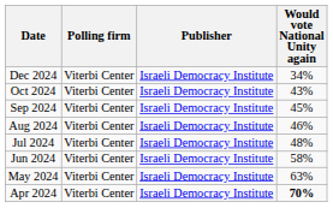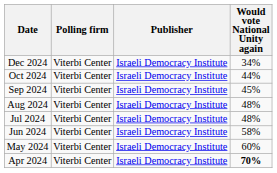 <table class="wikitable sortable" style="text-align:center; font-size:90%; line-height:13px">
 <tr>
 <th>Date</th>
 <th>Polling firm</th>
 <th>Publisher</th>
 <th>Would<br>vote<br>National<br>Unity<br>again</th>
 </tr>
 <tr>
 <td data-sort-value=2024-12>Dec 2024</td>
 <td>Viterbi Center</td>
 <td><a href='#'>Israeli Democracy Institute</a></td>
 <td>34%</td>
 </tr>
 <tr>
 <td data-sort-value=2024-10>Oct 2024</td>
 <td>Viterbi Center</td>
 <td><a href='#'>Israeli Democracy Institute</a></td>
-<td>43%</td>
+<td>44%</td>
 </tr>
 <tr>
 <td data-sort-value=2024-09>Sep 2024</td>
 <td>Viterbi Center</td>
 <td><a href='#'>Israeli Democracy Institute</a></td>
 <td>45%</td>
 </tr>
 <tr>
 <td data-sort-value=2024-08>Aug 2024</td>
 <td>Viterbi Center</td>
 <td><a href='#'>Israeli Democracy Institute</a></td>
-<td>46%</td>
+<td>48%</td>
 </tr>
 <tr>
 <td data-sort-value=2024-07>Jul 2024</td>
 <td>Viterbi Center</td>
 <td><a href='#'>Israeli Democracy Institute</a></td>
 <td>48%</td>
 </tr>
 <tr>
 <td data-sort-value=2024-06>Jun 2024</td>
 <td>Viterbi Center</td>
 <td><a href='#'>Israeli Democracy Institute</a></td>
 <td>58%</td>
 </tr>
 <tr>
 <td data-sort-value=2024-05>May 2024</td>
 <td>Viterbi Center</td>
 <td><a href='#'>Israeli Democracy Institute</a></td>
-<td>63%</td>
+<td>60%</td>
 </tr>
 <tr>
 <td data-sort-value=2024-04>Apr 2024</td>
 <td>Viterbi Center</td>
 <td><a href='#'>Israeli Democracy Institute</a></td>
 <td><strong>70%</strong></td>
 </tr>
 </table>
